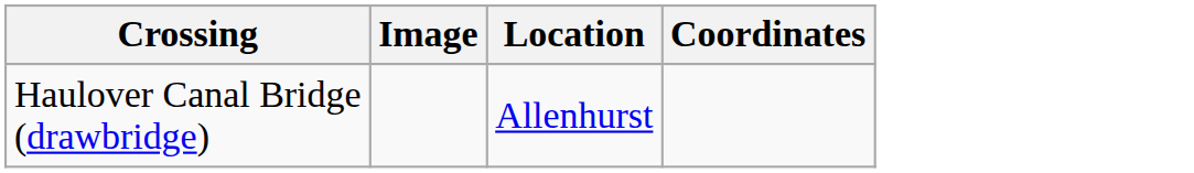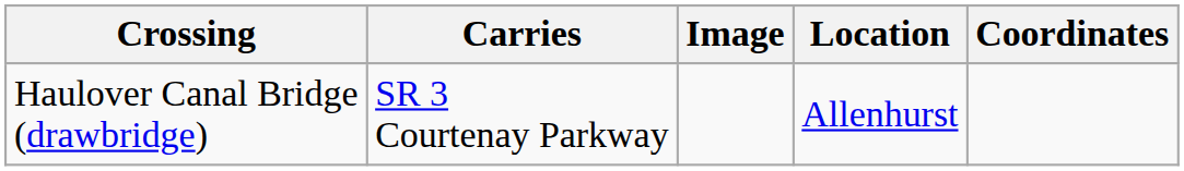 <table class=wikitable>
 <tr>
 <th>Crossing</th>
+<th>Carries</th>
 <th>Image</th>
 <th>Location</th>
 <th>Coordinates</th>
 </tr>
 <tr>
 <td>Haulover Canal Bridge<br>(<a href='#'>drawbridge</a>)</td>
+<td> <a href='#'>SR 3</a><br>Courtenay Parkway</td>
 <td></td>
 <td><a href='#'>Allenhurst</a></td>
 <td></td>
 </tr>
 </table>
